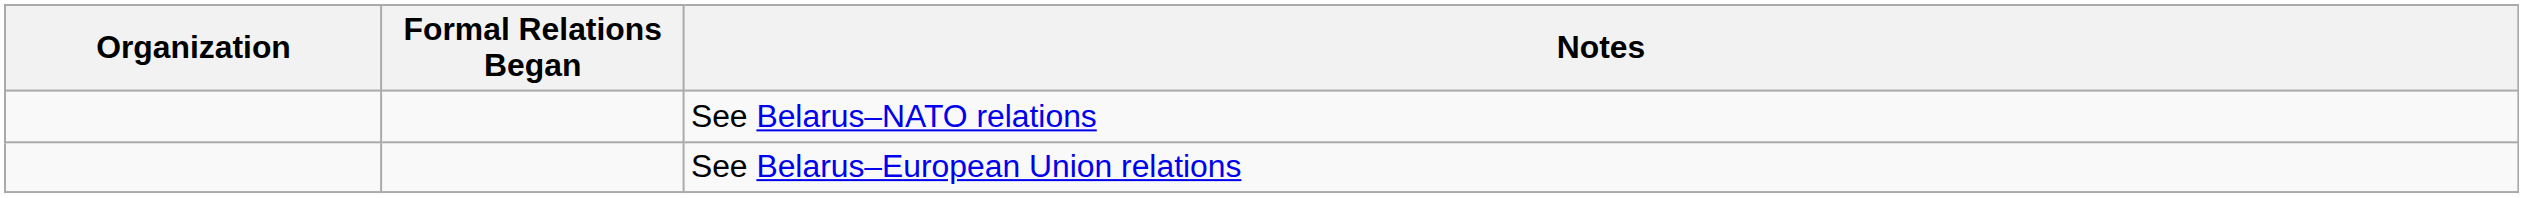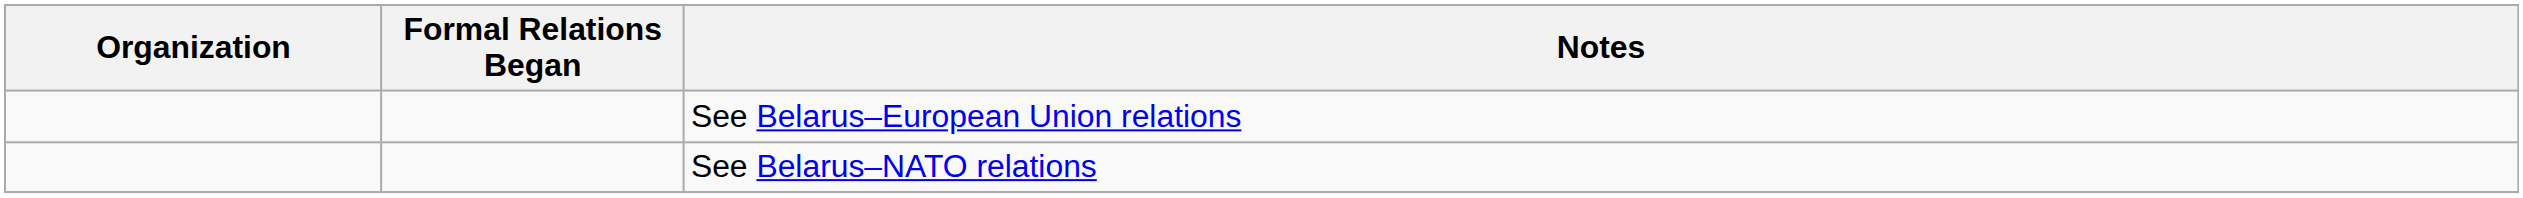 <table class="wikitable sortable" border="1" style="width:100%; margin:auto;">
 <tr>
 <th width="15%">Organization</th>
 <th width="12%">Formal Relations Began</th>
 <th>Notes</th>
 </tr>
 <tr -valign="top">
 <td></td>
 <td></td>
-<td>See <a href='#'>Belarus–NATO relations</a></td>
+<td>See <a href='#'>Belarus–European Union relations</a></td>
 </tr>
 <tr -valign="top">
 <td></td>
 <td></td>
-<td>See <a href='#'>Belarus–European Union relations</a></td>
+<td>See <a href='#'>Belarus–NATO relations</a></td>
 </tr>
 </table>
